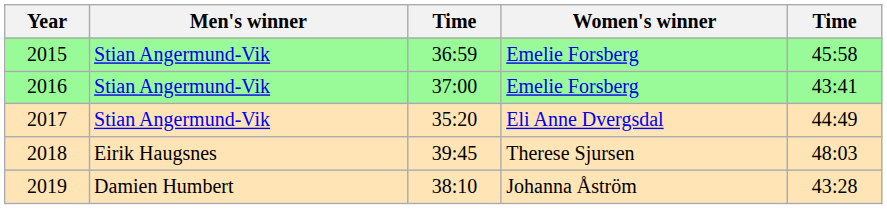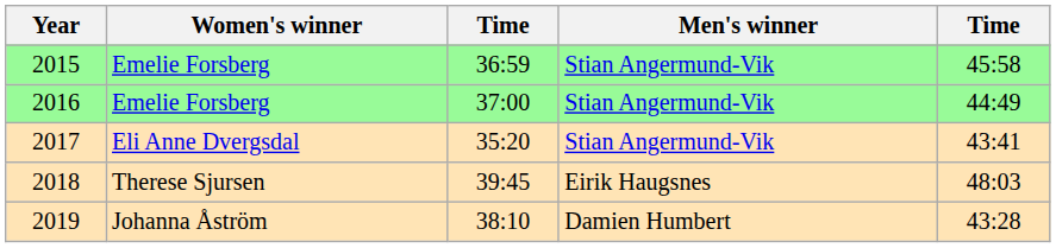 <table class="wikitable" width=50%  style="font-size:90%; text-align:center;">
 <tr>
 <th>Year</th>
+<th>Women's winner</th>
+<th>Time</th>
 <th>Men's winner</th>
-<th>Time</th>
-<th>Women's winner</th>
 <th>Time</th>
 </tr>
 <tr bgcolor=palegreen>
 <td>2015</td>
+<td align=left> <a href='#'>Emelie Forsberg</a></td>
+<td>36:59</td>
 <td align=left> <a href='#'>Stian Angermund-Vik</a></td>
-<td>36:59</td>
-<td align=left> <a href='#'>Emelie Forsberg</a></td>
 <td>45:58</td>
 </tr>
 <tr bgcolor=palegreen>
 <td>2016</td>
+<td align=left> <a href='#'>Emelie Forsberg</a></td>
+<td>37:00</td>
 <td align=left> <a href='#'>Stian Angermund-Vik</a></td>
-<td>37:00</td>
-<td align=left> <a href='#'>Emelie Forsberg</a></td>
+<td>44:49</td>
+</tr>
+<tr bgcolor=moccasin>
+<td>2017</td>
+<td align=left> <a href='#'>Eli Anne Dvergsdal</a></td>
+<td>35:20</td>
+<td align=left> <a href='#'>Stian Angermund-Vik</a></td>
 <td>43:41</td>
 </tr>
 <tr bgcolor=moccasin>
-<td>2017</td>
-<td align=left> <a href='#'>Stian Angermund-Vik</a></td>
-<td>35:20</td>
-<td align=left> <a href='#'>Eli Anne Dvergsdal</a></td>
-<td>44:49</td>
-</tr>
-<tr bgcolor=moccasin>
 <td>2018</td>
+<td align=left> Therese Sjursen</td>
+<td>39:45</td>
 <td align=left> Eirik Haugsnes</td>
-<td>39:45</td>
-<td align=left> Therese Sjursen</td>
 <td>48:03</td>
 </tr>
 <tr bgcolor=moccasin>
 <td>2019</td>
+<td align=left> Johanna Åström</td>
+<td>38:10</td>
 <td align=left> Damien Humbert</td>
-<td>38:10</td>
-<td align=left> Johanna Åström</td>
 <td>43:28</td>
 </tr>
 </table>
